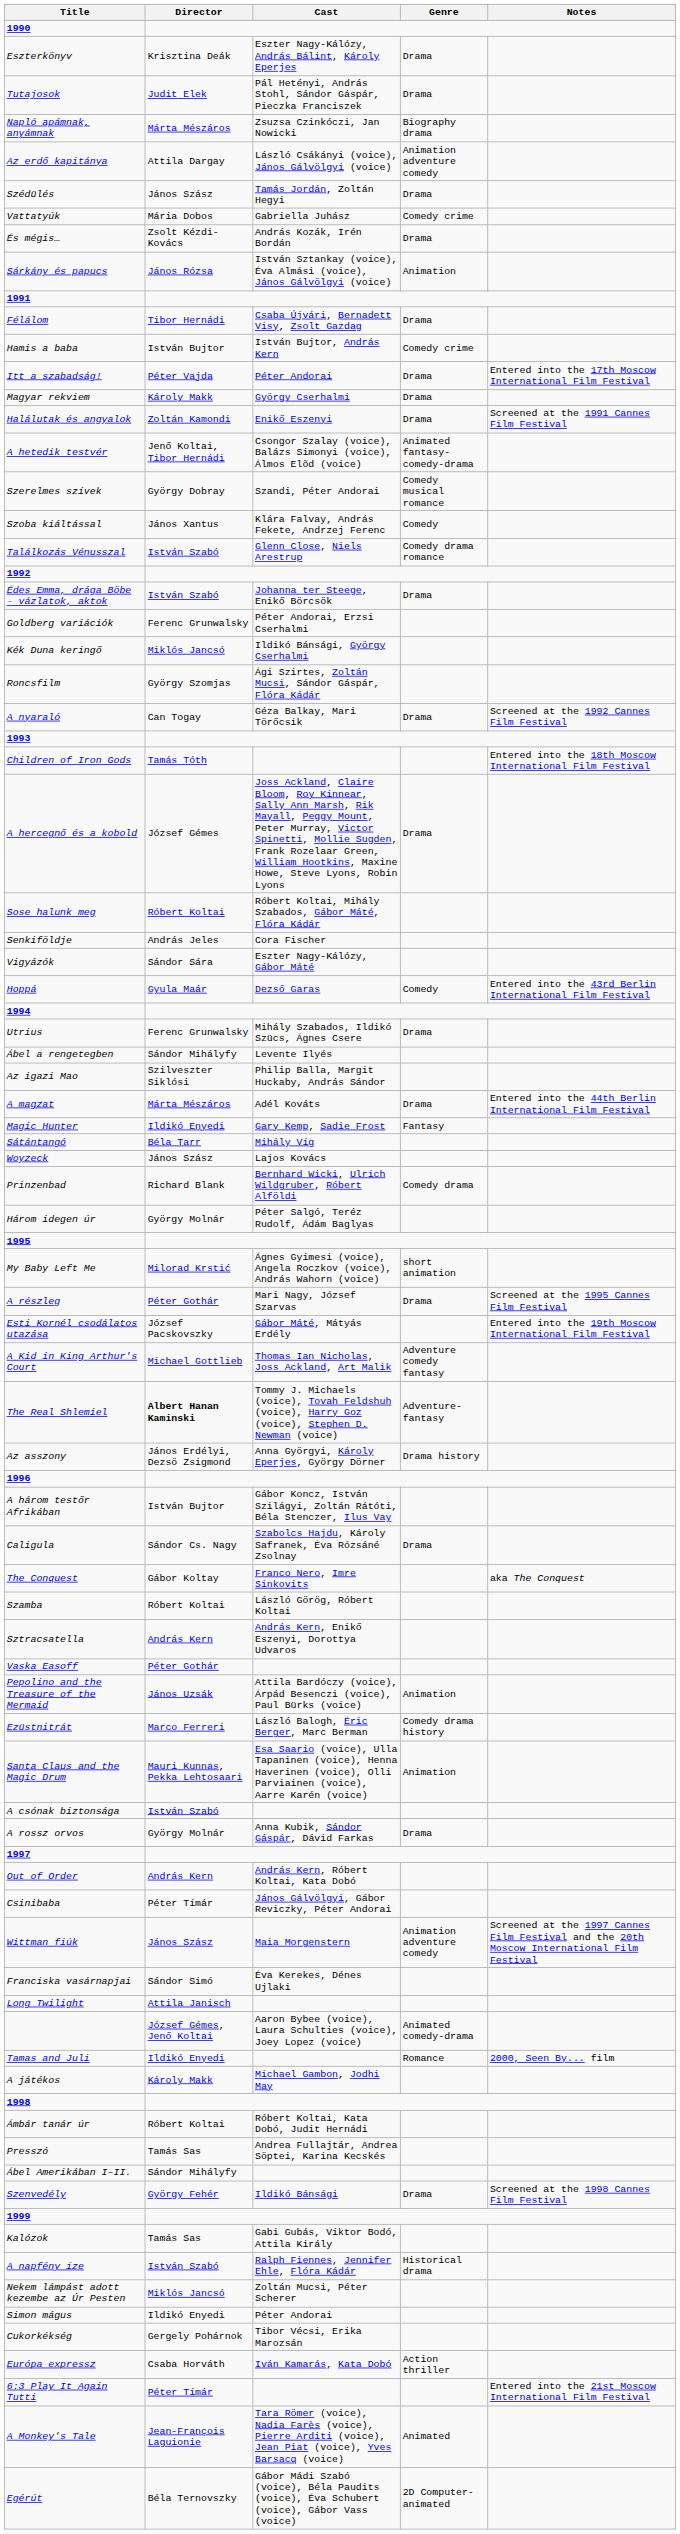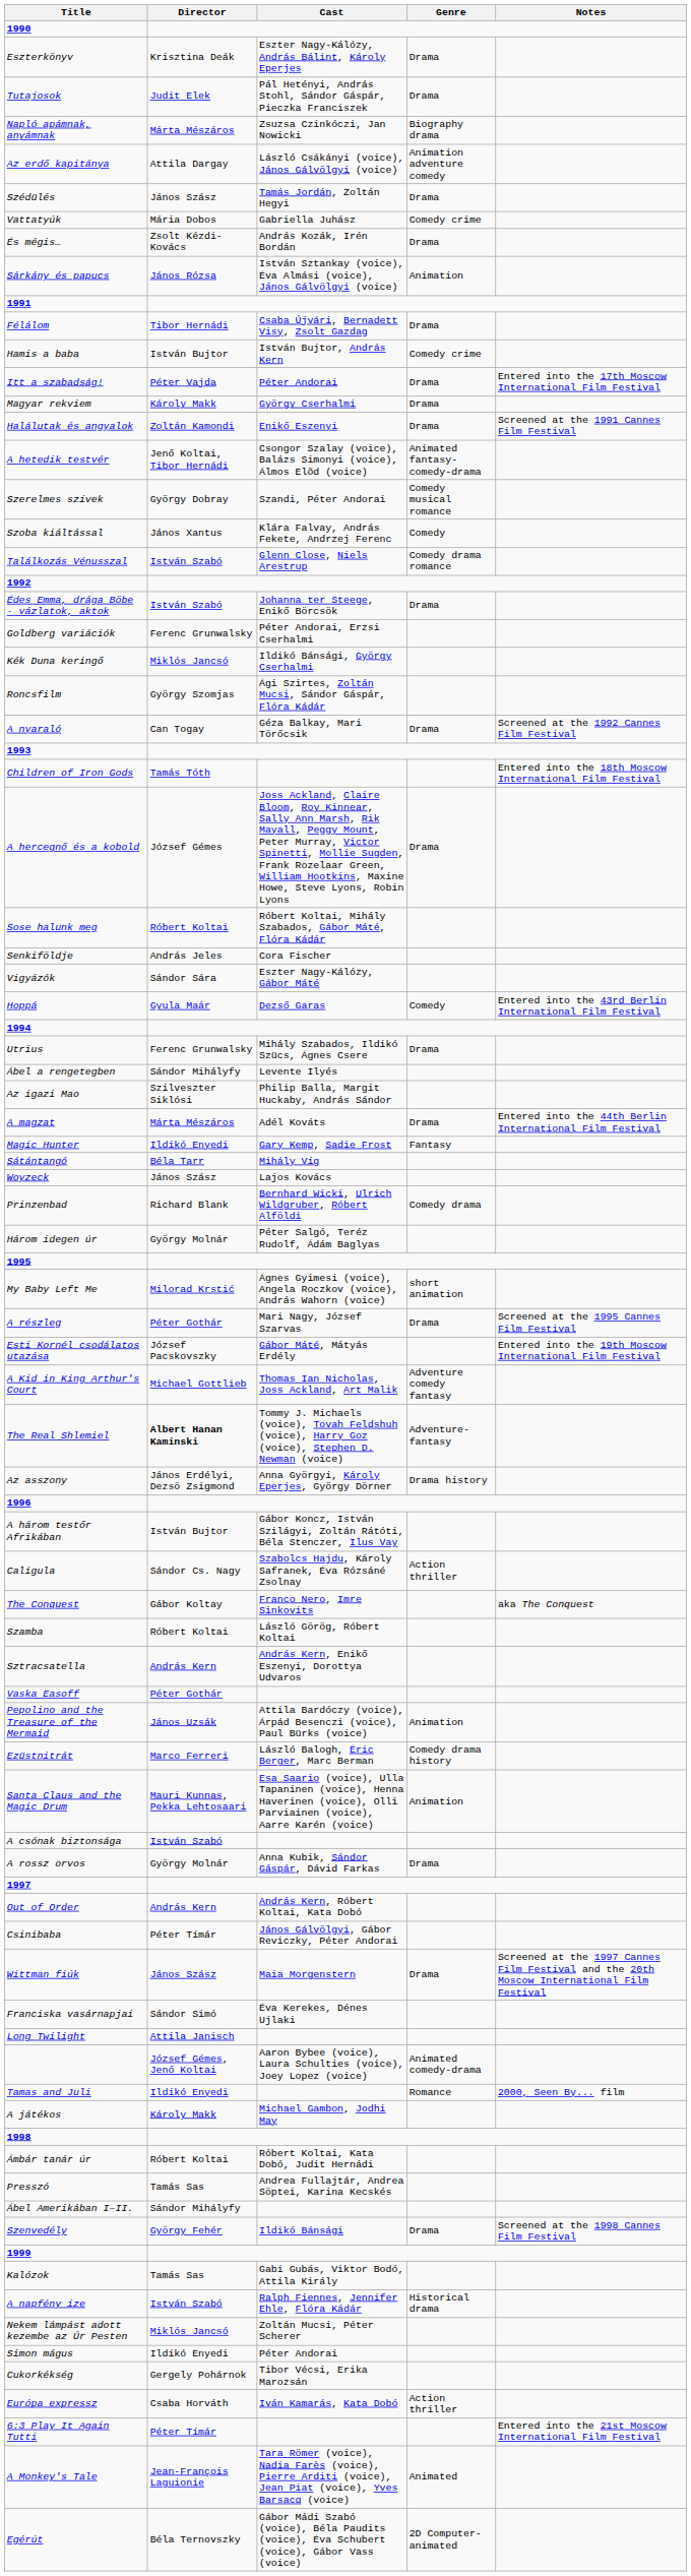 <table class="wikitable" width= "100%">
 <tr>
 <th width=21%>Title</th>
 <th width=16%>Director</th>
 <th width=22%>Cast</th>
 <th width=13%>Genre</th>
 <th width=28%>Notes</th>
 </tr>
 <tr>
 <td><strong><a href='#'>1990</a></strong></td>
 </tr>
 <tr>
 <td><em>Eszterkönyv</em></td>
 <td>Krisztina Deák</td>
 <td>Eszter Nagy-Kálózy, <a href='#'>András Bálint</a>, <a href='#'>Károly Eperjes</a></td>
 <td>Drama</td>
 <td></td>
 </tr>
 <tr>
 <td><em><a href='#'>Tutajosok</a></em></td>
 <td><a href='#'>Judit Elek</a></td>
 <td>Pál Hetényi, András Stohl, Sándor Gáspár, Pieczka Franciszek</td>
 <td>Drama</td>
 <td></td>
 </tr>
 <tr>
 <td><em><a href='#'>Napló apámnak, anyámnak</a></em></td>
 <td><a href='#'>Márta Mészáros</a></td>
 <td>Zsuzsa Czinkóczi, Jan Nowicki</td>
 <td>Biography drama</td>
 <td></td>
 </tr>
 <tr>
 <td><em><a href='#'>Az erdő kapitánya</a></em></td>
 <td>Attila Dargay</td>
 <td>László Csákányi (voice), <a href='#'>János Gálvölgyi</a> (voice)</td>
 <td>Animation adventure comedy</td>
 <td></td>
 </tr>
 <tr>
 <td><em>Szédülés</em></td>
 <td>János Szász</td>
 <td><a href='#'>Tamás Jordán</a>, Zoltán Hegyi</td>
 <td>Drama</td>
 <td></td>
 </tr>
 <tr>
 <td><em>Vattatyúk</em></td>
 <td>Mária Dobos</td>
 <td>Gabriella Juhász</td>
 <td>Comedy crime</td>
 <td></td>
 </tr>
 <tr>
 <td><em>És mégis…</em></td>
 <td>Zsolt Kézdi-Kovács</td>
 <td>András Kozák, Irén Bordán</td>
 <td>Drama</td>
 <td></td>
 </tr>
 <tr>
 <td><em><a href='#'>Sárkány és papucs</a></em></td>
 <td><a href='#'>János Rózsa</a></td>
 <td>István Sztankay (voice), Éva Almási (voice), <a href='#'>János Gálvölgyi</a> (voice)</td>
 <td>Animation</td>
 <td></td>
 </tr>
 <tr>
 <td><strong><a href='#'>1991</a></strong></td>
 </tr>
 <tr>
 <td><em><a href='#'>Félálom</a></em></td>
 <td><a href='#'>Tibor Hernádi</a></td>
 <td><a href='#'>Csaba Újvári</a>, <a href='#'>Bernadett Visy</a>, <a href='#'>Zsolt Gazdag</a></td>
 <td>Drama</td>
 <td></td>
 </tr>
 <tr>
 <td><em>Hamis a baba</em></td>
 <td>István Bujtor</td>
 <td>István Bujtor, <a href='#'>András Kern</a></td>
 <td>Comedy crime</td>
 <td></td>
 </tr>
 <tr>
 <td><em><a href='#'>Itt a szabadság!</a></em></td>
 <td><a href='#'>Péter Vajda</a></td>
 <td><a href='#'>Péter Andorai</a></td>
 <td>Drama</td>
 <td>Entered into the <a href='#'>17th Moscow International Film Festival</a></td>
 </tr>
 <tr>
 <td><em>Magyar rekviem</em></td>
 <td><a href='#'>Károly Makk</a></td>
 <td><a href='#'>György Cserhalmi</a></td>
 <td>Drama</td>
 <td></td>
 </tr>
 <tr>
 <td><em><a href='#'>Halálutak és angyalok</a></em></td>
 <td><a href='#'>Zoltán Kamondi</a></td>
 <td><a href='#'>Enikő Eszenyi</a></td>
 <td>Drama</td>
 <td>Screened at the <a href='#'>1991 Cannes Film Festival</a></td>
 </tr>
 <tr>
 <td><em><a href='#'>A hetedik testvér</a></em></td>
 <td>Jenő Koltai, <a href='#'>Tibor Hernádi</a></td>
 <td>Csongor Szalay (voice), Balázs Simonyi (voice), Álmos Elõd (voice)</td>
 <td>Animated fantasy-comedy-drama</td>
 <td></td>
 </tr>
 <tr>
 <td><em>Szerelmes szívek</em></td>
 <td>György Dobray</td>
 <td>Szandi, Péter Andorai</td>
 <td>Comedy musical romance</td>
 <td></td>
 </tr>
 <tr>
 <td><em>Szoba kiáltással</em></td>
 <td>János Xantus</td>
 <td>Klára Falvay, András Fekete, Andrzej Ferenc</td>
 <td>Comedy</td>
 <td></td>
 </tr>
 <tr>
 <td><em><a href='#'>Találkozás Vénusszal</a></em></td>
 <td><a href='#'>István Szabó</a></td>
 <td><a href='#'>Glenn Close</a>, <a href='#'>Niels Arestrup</a></td>
 <td>Comedy drama romance</td>
 <td></td>
 </tr>
 <tr>
 <td><strong><a href='#'>1992</a></strong></td>
 </tr>
 <tr>
 <td><em><a href='#'>Édes Emma, drága Böbe - vázlatok, aktok</a></em></td>
 <td><a href='#'>István Szabó</a></td>
 <td><a href='#'>Johanna ter Steege</a>, Enikő Börcsök</td>
 <td>Drama</td>
 <td></td>
 </tr>
 <tr>
 <td><em>Goldberg variációk</em></td>
 <td>Ferenc Grunwalsky</td>
 <td>Péter Andorai, Erzsi Cserhalmi</td>
 <td></td>
 <td></td>
 </tr>
 <tr>
 <td><em>Kék Duna keringő</em></td>
 <td><a href='#'>Miklós Jancsó</a></td>
 <td>Ildikó Bánsági, <a href='#'>György Cserhalmi</a></td>
 <td></td>
 <td></td>
 </tr>
 <tr>
 <td><em>Roncsfilm</em></td>
 <td>György Szomjas</td>
 <td>Ági Szirtes, <a href='#'>Zoltán Mucsi</a>, Sándor Gáspár, <a href='#'>Flóra Kádár</a></td>
 <td></td>
 <td></td>
 </tr>
 <tr>
 <td><em><a href='#'>A nyaraló</a></em></td>
 <td>Can Togay</td>
 <td>Géza Balkay, Mari Törőcsik</td>
 <td>Drama</td>
 <td>Screened at the <a href='#'>1992 Cannes Film Festival</a></td>
 </tr>
 <tr>
 <td><strong><a href='#'>1993</a></strong></td>
 </tr>
 <tr>
 <td><em><a href='#'>Children of Iron Gods</a></em></td>
 <td><a href='#'>Tamás Tóth</a></td>
 <td></td>
 <td></td>
 <td>Entered into the <a href='#'>18th Moscow International Film Festival</a></td>
 </tr>
 <tr>
 <td><em><a href='#'>A hercegnő és a kobold</a></em></td>
 <td>József Gémes</td>
 <td><a href='#'>Joss Ackland</a>, <a href='#'>Claire Bloom</a>, <a href='#'>Roy Kinnear</a>, <a href='#'>Sally Ann Marsh</a>, <a href='#'>Rik Mayall</a>, <a href='#'>Peggy Mount</a>, Peter Murray, <a href='#'>Victor Spinetti</a>, <a href='#'>Mollie Sugden</a>, Frank Rozelaar Green, <a href='#'>William Hootkins</a>, Maxine Howe, Steve Lyons, Robin Lyons</td>
 <td>Drama</td>
 <td></td>
 </tr>
 <tr>
 <td><em><a href='#'>Sose halunk meg</a></em></td>
 <td><a href='#'>Róbert Koltai</a></td>
 <td>Róbert Koltai, Mihály Szabados, <a href='#'>Gábor Máté</a>, <a href='#'>Flóra Kádár</a></td>
 <td></td>
 <td></td>
 </tr>
 <tr>
 <td><em>Senkiföldje</em></td>
 <td>András Jeles</td>
 <td>Cora Fischer</td>
 <td></td>
 <td></td>
 </tr>
 <tr>
 <td><em>Vigyázók</em></td>
 <td>Sándor Sára</td>
 <td>Eszter Nagy-Kálózy, <a href='#'>Gábor Máté</a></td>
 <td></td>
 <td></td>
 </tr>
 <tr>
 <td><em><a href='#'>Hoppá</a></em></td>
 <td><a href='#'>Gyula Maár</a></td>
 <td><a href='#'>Dezső Garas</a></td>
 <td>Comedy</td>
 <td>Entered into the <a href='#'>43rd Berlin International Film Festival</a></td>
 </tr>
 <tr>
 <td><strong><a href='#'>1994</a></strong></td>
 </tr>
 <tr>
 <td><em>Utrius</em></td>
 <td>Ferenc Grunwalsky</td>
 <td>Mihály Szabados, Ildikó Szücs, Ágnes Csere</td>
 <td>Drama</td>
 <td></td>
 </tr>
 <tr>
 <td><em>Ábel a rengetegben</em></td>
 <td>Sándor Mihályfy</td>
 <td>Levente Ilyés</td>
 <td></td>
 <td></td>
 </tr>
 <tr>
 <td><em>Az igazi Mao</em></td>
 <td>Szilveszter Siklósi</td>
 <td>Philip Balla, Margit Huckaby, András Sándor</td>
 <td></td>
 <td></td>
 </tr>
 <tr>
 <td><em><a href='#'>A magzat</a></em></td>
 <td><a href='#'>Márta Mészáros</a></td>
 <td>Adél Kováts</td>
 <td>Drama</td>
 <td>Entered into the <a href='#'>44th Berlin International Film Festival</a></td>
 </tr>
 <tr>
 <td><em><a href='#'>Magic Hunter</a></em></td>
 <td><a href='#'>Ildikó Enyedi</a></td>
 <td><a href='#'>Gary Kemp</a>, <a href='#'>Sadie Frost</a></td>
 <td>Fantasy</td>
 <td></td>
 </tr>
 <tr>
 <td><em><a href='#'>Sátántangó</a></em></td>
 <td><a href='#'>Béla Tarr</a></td>
 <td><a href='#'>Mihály Víg</a></td>
 <td></td>
 <td></td>
 </tr>
 <tr>
 <td><em><a href='#'>Woyzeck</a></em></td>
 <td>János Szász</td>
 <td>Lajos Kovács</td>
 <td></td>
 <td></td>
 </tr>
 <tr>
 <td><em>Prinzenbad</em></td>
 <td>Richard Blank</td>
 <td><a href='#'>Bernhard Wicki</a>, <a href='#'>Ulrich Wildgruber</a>, <a href='#'>Róbert Alföldi</a></td>
 <td>Comedy drama</td>
 <td></td>
 </tr>
 <tr>
 <td><em>Három idegen úr</em></td>
 <td>György Molnár</td>
 <td>Péter Salgó, Teréz Rudolf, Ádám Baglyas</td>
 <td></td>
 <td></td>
 </tr>
 <tr>
 <td><strong><a href='#'>1995</a></strong></td>
 </tr>
 <tr>
 <td><em>My Baby Left Me</em></td>
 <td><a href='#'>Milorad Krstić</a></td>
 <td>Ágnes Gyimesi (voice), Angela Roczkov (voice), András Wahorn (voice)</td>
 <td>short animation</td>
 <td></td>
 </tr>
 <tr>
 <td><em><a href='#'>A részleg</a></em></td>
 <td><a href='#'>Péter Gothár</a></td>
 <td>Mari Nagy, József Szarvas</td>
 <td>Drama</td>
 <td>Screened at the <a href='#'>1995 Cannes Film Festival</a></td>
 </tr>
 <tr>
 <td><em><a href='#'>Esti Kornél csodálatos utazása</a></em></td>
 <td>József Pacskovszky</td>
 <td><a href='#'>Gábor Máté</a>, Mátyás Erdély</td>
 <td></td>
 <td>Entered into the <a href='#'>19th Moscow International Film Festival</a></td>
 </tr>
 <tr>
 <td><em><a href='#'>A Kid in King Arthur's Court</a></em></td>
 <td><a href='#'>Michael Gottlieb</a></td>
 <td><a href='#'>Thomas Ian Nicholas</a>, <a href='#'>Joss Ackland</a>, <a href='#'>Art Malik</a></td>
 <td>Adventure comedy fantasy</td>
 <td></td>
 </tr>
 <tr>
 <td><em><a href='#'>The Real Shlemiel</a></em></td>
 <td><strong>Albert Hanan Kaminski</strong></td>
 <td>Tommy J. Michaels (voice), <a href='#'>Tovah Feldshuh</a> (voice), <a href='#'>Harry Goz</a> (voice), <a href='#'>Stephen D. Newman</a> (voice)</td>
 <td>Adventure-fantasy</td>
 <td></td>
 </tr>
 <tr>
 <td><em>Az asszony</em></td>
 <td>János Erdélyi, Dezsö Zsigmond</td>
 <td>Anna Györgyi, <a href='#'>Károly Eperjes</a>, György Dörner</td>
 <td>Drama history</td>
 <td></td>
 </tr>
 <tr>
 <td><strong><a href='#'>1996</a></strong></td>
 </tr>
 <tr>
 <td><em>A három testőr Afrikában </em></td>
 <td>István Bujtor</td>
 <td>Gábor Koncz, István Szilágyi, Zoltán Rátóti, Béla Stenczer, <a href='#'>Ilus Vay</a></td>
 <td></td>
 <td></td>
 </tr>
 <tr>
 <td><em>Caligula </em></td>
 <td>Sándor Cs. Nagy</td>
 <td><a href='#'>Szabolcs Hajdu</a>, Károly Safranek, Éva Rózsáné Zsolnay</td>
-<td>Drama</td>
+<td>Action thriller</td>
 <td></td>
 </tr>
 <tr>
 <td><em><a href='#'>The Conquest</a> </em></td>
 <td>Gábor Koltay</td>
 <td><a href='#'>Franco Nero</a>, <a href='#'>Imre Sinkovits</a></td>
 <td></td>
 <td>aka <em>The Conquest</em></td>
 </tr>
 <tr>
 <td><em>Szamba</em></td>
 <td>Róbert Koltai</td>
 <td>László Görög, Róbert Koltai</td>
 <td></td>
 <td></td>
 </tr>
 <tr>
 <td><em>Sztracsatella</em></td>
 <td><a href='#'>András Kern</a></td>
 <td><a href='#'>András Kern</a>, Enikő Eszenyi, Dorottya Udvaros</td>
 <td></td>
 <td></td>
 </tr>
 <tr>
 <td><em><a href='#'>Vaska Easoff</a></em></td>
 <td><a href='#'>Péter Gothár</a></td>
 <td></td>
 <td></td>
 <td></td>
 </tr>
 <tr>
 <td><em><a href='#'>Pepolino and the Treasure of the Mermaid</a></em></td>
 <td><a href='#'>János Uzsák</a></td>
 <td>Attila Bardóczy (voice),	Árpád Besenczi (voice), Paul Bürks (voice)</td>
 <td>Animation</td>
 <td></td>
 </tr>
 <tr>
 <td><em><a href='#'>Ezüstnitrát</a></em></td>
 <td><a href='#'>Marco Ferreri</a></td>
 <td>László Balogh, <a href='#'>Éric Berger</a>, Marc Berman</td>
 <td>Comedy drama history</td>
 <td></td>
 </tr>
 <tr>
 <td><em><a href='#'>Santa Claus and the Magic Drum</a></em></td>
 <td><a href='#'>Mauri Kunnas</a>, <a href='#'>Pekka Lehtosaari</a></td>
 <td><a href='#'>Esa Saario</a> (voice), Ulla Tapaninen (voice), Henna Haverinen (voice), Olli Parviainen (voice), Aarre Karén (voice)</td>
 <td>Animation</td>
 <td></td>
 </tr>
 <tr>
 <td><em>A csónak biztonsága</em></td>
 <td><a href='#'>István Szabó</a></td>
 <td></td>
 <td></td>
 <td></td>
 </tr>
 <tr>
 <td><em>A rossz orvos</em></td>
 <td>György Molnár</td>
 <td>Anna Kubik, <a href='#'>Sándor Gáspár</a>, Dávid Farkas</td>
 <td>Drama</td>
 <td></td>
 </tr>
 <tr>
 <td><strong><a href='#'>1997</a></strong></td>
 </tr>
 <tr>
 <td><em><a href='#'>Out of Order</a></em></td>
 <td><a href='#'>András Kern</a></td>
 <td><a href='#'>András Kern</a>, Róbert Koltai, Kata Dobó</td>
 <td></td>
 <td></td>
 </tr>
 <tr>
 <td><em>Csinibaba</em></td>
 <td>Péter Tímár</td>
 <td><a href='#'>János Gálvölgyi</a>, Gábor Reviczky, Péter Andorai</td>
 <td></td>
 <td></td>
 </tr>
 <tr>
 <td><em><a href='#'>Wittman fiúk</a></em></td>
 <td><a href='#'>János Szász</a></td>
 <td><a href='#'>Maia Morgenstern</a></td>
-<td>Animation adventure comedy</td>
+<td>Drama</td>
 <td>Screened at the <a href='#'>1997 Cannes Film Festival</a> and the <a href='#'>20th Moscow International Film Festival</a></td>
 </tr>
 <tr>
 <td><em>Franciska vasárnapjai </em></td>
 <td>Sándor Simó</td>
 <td>Éva Kerekes, Dénes Ujlaki</td>
 <td></td>
 <td></td>
 </tr>
 <tr>
 <td><em><a href='#'>Long Twilight</a></em></td>
 <td><a href='#'>Attila Janisch</a></td>
 <td></td>
 <td></td>
 <td></td>
 </tr>
 <tr>
 <td><em></em></td>
 <td><a href='#'>József Gémes</a>, <a href='#'>Jenő Koltai</a></td>
 <td>Aaron Bybee (voice), Laura Schulties (voice), Joey Lopez (voice)</td>
 <td>Animated comedy-drama</td>
 <td></td>
 </tr>
 <tr>
 <td><em><a href='#'>Tamas and Juli</a></em></td>
 <td><a href='#'>Ildikó Enyedi</a></td>
 <td></td>
 <td>Romance</td>
 <td><a href='#'>2000, Seen By...</a> film</td>
 </tr>
 <tr>
 <td><em>A játékos</em></td>
 <td><a href='#'>Károly Makk</a></td>
 <td><a href='#'>Michael Gambon</a>, <a href='#'>Jodhi May</a></td>
 <td></td>
 <td></td>
 </tr>
 <tr>
 <td><strong><a href='#'>1998</a></strong></td>
 </tr>
 <tr>
 <td><em>Ámbár tanár úr</em></td>
 <td>Róbert Koltai</td>
 <td>Róbert Koltai, Kata Dobó, Judit Hernádi</td>
 <td></td>
 <td></td>
 </tr>
 <tr>
 <td><em>Presszó</em></td>
 <td>Tamás Sas</td>
 <td>Andrea Fullajtár, Andrea Söptei, Karina Kecskés</td>
 <td></td>
 <td></td>
 </tr>
 <tr>
 <td><em>Ábel Amerikában I–II.</em></td>
 <td>Sándor Mihályfy</td>
 <td></td>
 <td></td>
 <td></td>
 </tr>
 <tr>
 <td><em><a href='#'>Szenvedély</a></em></td>
 <td><a href='#'>György Fehér</a></td>
 <td><a href='#'>Ildikó Bánsági</a></td>
 <td>Drama</td>
 <td>Screened at the <a href='#'>1998 Cannes Film Festival</a></td>
 </tr>
 <tr>
 <td><strong><a href='#'>1999</a></strong></td>
 </tr>
 <tr>
 <td><em>Kalózok</em></td>
 <td>Tamás Sas</td>
 <td>Gabi Gubás, Viktor Bodó, Attila Király</td>
 <td></td>
 <td></td>
 </tr>
 <tr>
 <td><em><a href='#'>A napfény íze</a></em></td>
 <td><a href='#'>István Szabó</a></td>
 <td><a href='#'>Ralph Fiennes</a>, <a href='#'>Jennifer Ehle</a>, <a href='#'>Flóra Kádár</a></td>
 <td>Historical drama</td>
 <td></td>
 </tr>
 <tr>
 <td><em>Nekem lámpást adott kezembe az Úr Pesten</em></td>
 <td><a href='#'>Miklós Jancsó</a></td>
 <td>Zoltán Mucsi, Péter Scherer</td>
 <td></td>
 <td></td>
 </tr>
 <tr>
 <td><em>Simon mágus</em></td>
 <td>Ildikó Enyedi</td>
 <td>Péter Andorai</td>
 <td></td>
 <td></td>
 </tr>
 <tr>
 <td><em>Cukorkékség</em></td>
 <td>Gergely Pohárnok</td>
 <td>Tibor Vécsi, Erika Marozsán</td>
 <td></td>
 <td></td>
 </tr>
 <tr>
 <td><em><a href='#'>Európa expressz</a></em></td>
 <td>Csaba Horváth</td>
 <td><a href='#'>Iván Kamarás</a>, <a href='#'>Kata Dobó</a></td>
 <td>Action thriller</td>
 <td></td>
 </tr>
 <tr>
 <td><em><a href='#'>6:3 Play It Again Tutti</a></em></td>
 <td><a href='#'>Péter Tímár</a></td>
 <td></td>
 <td></td>
 <td>Entered into the <a href='#'>21st Moscow International Film Festival</a></td>
 </tr>
 <tr>
 <td><em><a href='#'>A Monkey's Tale</a></em></td>
 <td><a href='#'>Jean-François Laguionie</a></td>
 <td><a href='#'>Tara Römer</a> (voice), <a href='#'>Nadia Farès</a> (voice), <a href='#'>Pierre Arditi</a> (voice), <a href='#'>Jean Piat</a> (voice), <a href='#'>Yves Barsacq</a> (voice)</td>
 <td>Animated</td>
 <td></td>
 </tr>
 <tr>
 <td><em><a href='#'>Egérút</a></em></td>
 <td>Béla Ternovszky</td>
 <td>Gábor Mádi Szabó (voice), Béla Paudits (voice), Éva Schubert (voice), Gábor Vass (voice)</td>
 <td>2D Computer-animated</td>
 <td></td>
 </tr>
 </table>
